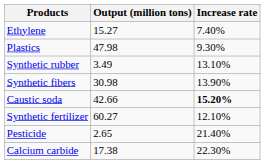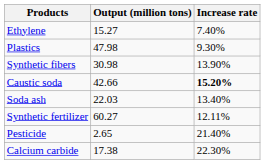 <table class="wikitable sortable">
 <tr>
 <th>Products</th>
 <th>Output (million tons)</th>
 <th>Increase rate</th>
 </tr>
 <tr>
 <td><a href='#'>Ethylene</a></td>
 <td>15.27</td>
 <td>7.40%</td>
 </tr>
 <tr>
 <td><a href='#'>Plastics</a></td>
 <td>47.98</td>
 <td>9.30%</td>
 </tr>
 <tr>
-<td><a href='#'>Synthetic rubber</a></td>
-<td>3.49</td>
-<td>13.10%</td>
-</tr>
-<tr>
 <td><a href='#'>Synthetic fibers</a></td>
 <td>30.98</td>
 <td>13.90%</td>
 </tr>
 <tr>
 <td><a href='#'>Caustic soda</a></td>
 <td>42.66</td>
 <td><strong>15.20%</strong></td>
 </tr>
 <tr>
+<td><a href='#'>Soda ash</a></td>
+<td>22.03</td>
+<td>13.40%</td>
+</tr>
+<tr>
 <td><a href='#'>Synthetic fertilizer</a></td>
 <td>60.27</td>
-<td>12.10%</td>
+<td>12.11%</td>
 </tr>
 <tr>
 <td><a href='#'>Pesticide</a></td>
 <td>2.65</td>
 <td>21.40%</td>
 </tr>
 <tr>
 <td><a href='#'>Calcium carbide</a></td>
 <td>17.38</td>
 <td>22.30%</td>
 </tr>
 </table>
